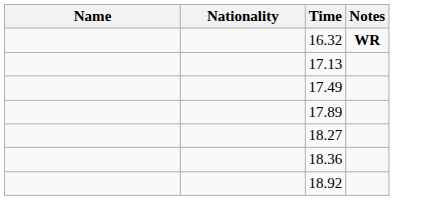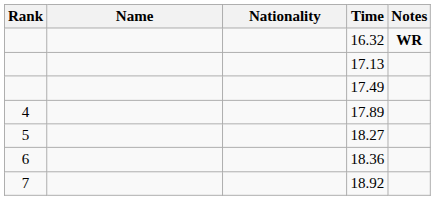 <table class="wikitable sortable" style="text-align:center">
 <tr>
+<th>Rank</th>
 <th style="width:180px">Name</th>
 <th style="width:125px">Nationality</th>
 <th>Time</th>
 <th>Notes</th>
 </tr>
 <tr>
+<td></td>
 <td style="text-align:left;"></td>
 <td style="text-align:left;"></td>
 <td>16.32</td>
 <td><strong>WR</strong></td>
 </tr>
 <tr>
+<td></td>
 <td style="text-align:left;"></td>
 <td style="text-align:left;"></td>
 <td>17.13</td>
 <td></td>
 </tr>
 <tr>
+<td></td>
 <td style="text-align:left;"></td>
 <td style="text-align:left;"></td>
 <td>17.49</td>
 <td></td>
 </tr>
 <tr>
+<td>4</td>
 <td style="text-align:left;"></td>
 <td style="text-align:left;"></td>
 <td>17.89</td>
 <td></td>
 </tr>
 <tr>
+<td>5</td>
 <td style="text-align:left;"></td>
 <td style="text-align:left;"></td>
 <td>18.27</td>
 <td></td>
 </tr>
 <tr>
+<td>6</td>
 <td style="text-align:left;"></td>
 <td style="text-align:left;"></td>
 <td>18.36</td>
 <td></td>
 </tr>
 <tr>
+<td>7</td>
 <td style="text-align:left;"></td>
 <td style="text-align:left;"></td>
 <td>18.92</td>
 <td></td>
 </tr>
 </table>
